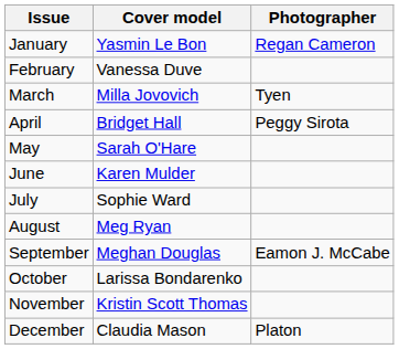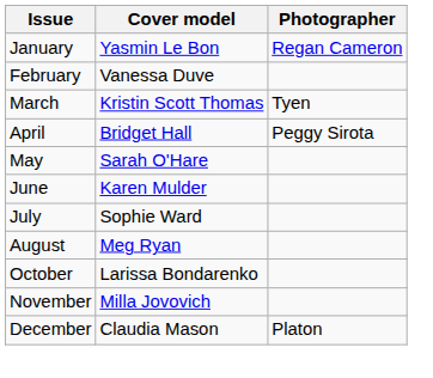 <table class="sortable wikitable">
 <tr>
 <th>Issue</th>
 <th>Cover model</th>
 <th>Photographer</th>
 </tr>
 <tr>
 <td>January</td>
 <td><a href='#'>Yasmin Le Bon</a></td>
 <td><a href='#'>Regan Cameron</a></td>
 </tr>
 <tr>
 <td>February</td>
 <td>Vanessa Duve</td>
 <td></td>
 </tr>
 <tr>
 <td>March</td>
-<td><a href='#'>Milla Jovovich</a></td>
+<td><a href='#'>Kristin Scott Thomas</a></td>
 <td>Tyen</td>
 </tr>
 <tr>
 <td>April</td>
 <td><a href='#'>Bridget Hall</a></td>
 <td>Peggy Sirota</td>
 </tr>
 <tr>
 <td>May</td>
 <td><a href='#'>Sarah O'Hare</a></td>
 <td></td>
 </tr>
 <tr>
 <td>June</td>
 <td><a href='#'>Karen Mulder</a></td>
 <td></td>
 </tr>
 <tr>
 <td>July</td>
 <td>Sophie Ward</td>
 <td></td>
 </tr>
 <tr>
 <td>August</td>
 <td><a href='#'>Meg Ryan</a></td>
 <td></td>
 </tr>
 <tr>
-<td>September</td>
-<td><a href='#'>Meghan Douglas</a></td>
-<td>Eamon J. McCabe</td>
-</tr>
-<tr>
 <td>October</td>
 <td>Larissa Bondarenko</td>
 <td></td>
 </tr>
 <tr>
 <td>November</td>
-<td><a href='#'>Kristin Scott Thomas</a></td>
+<td><a href='#'>Milla Jovovich</a></td>
 <td></td>
 </tr>
 <tr>
 <td>December</td>
 <td>Claudia Mason</td>
 <td>Platon</td>
 </tr>
 </table>
